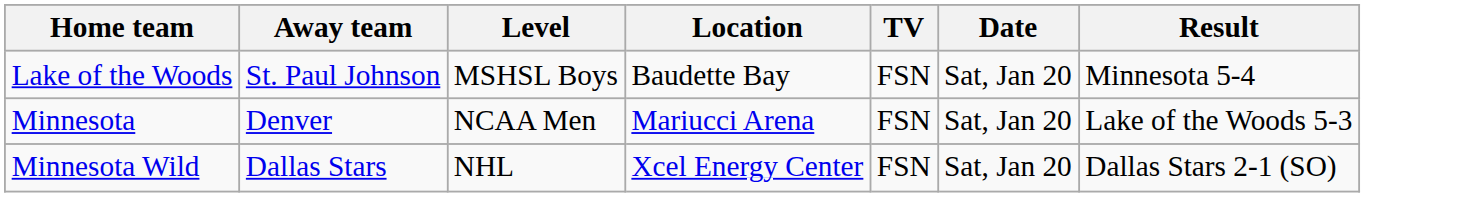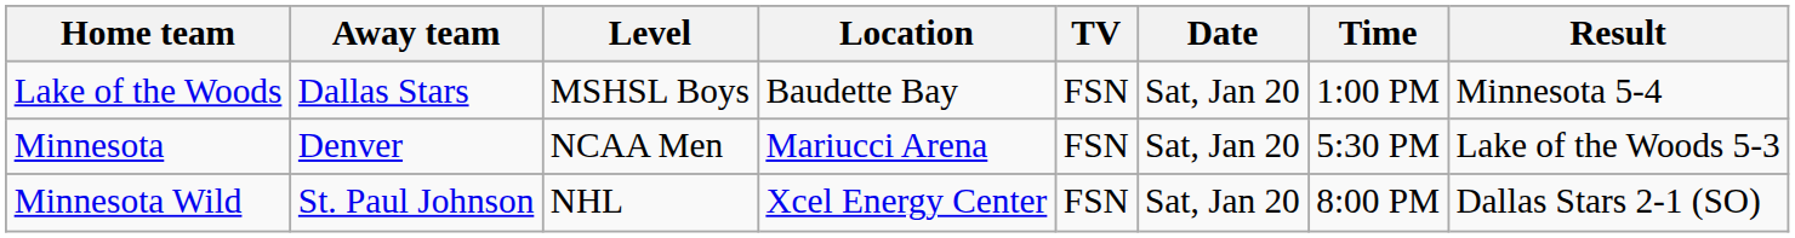 <table class="wikitable">
 <tr>
 <th>Home team</th>
 <th>Away team</th>
 <th>Level</th>
 <th>Location</th>
 <th>TV</th>
 <th>Date</th>
+<th>Time</th>
 <th>Result</th>
 </tr>
 <tr>
 <td><a href='#'>Lake of the Woods</a></td>
-<td><a href='#'>St. Paul Johnson</a></td>
+<td><a href='#'>Dallas Stars</a></td>
 <td>MSHSL Boys</td>
 <td>Baudette Bay</td>
 <td>FSN</td>
 <td>Sat, Jan 20</td>
+<td>1:00 PM</td>
 <td>Minnesota 5-4</td>
 </tr>
 <tr>
 <td><a href='#'>Minnesota</a></td>
 <td><a href='#'>Denver</a></td>
 <td>NCAA Men</td>
 <td><a href='#'>Mariucci Arena</a></td>
 <td>FSN</td>
 <td>Sat, Jan 20</td>
+<td>5:30 PM</td>
 <td>Lake of the Woods 5-3</td>
 </tr>
 <tr>
 <td><a href='#'>Minnesota Wild</a></td>
-<td><a href='#'>Dallas Stars</a></td>
+<td><a href='#'>St. Paul Johnson</a></td>
 <td>NHL</td>
 <td><a href='#'>Xcel Energy Center</a></td>
 <td>FSN</td>
 <td>Sat, Jan 20</td>
+<td>8:00 PM</td>
 <td>Dallas Stars 2-1 (SO)</td>
 </tr>
 </table>
